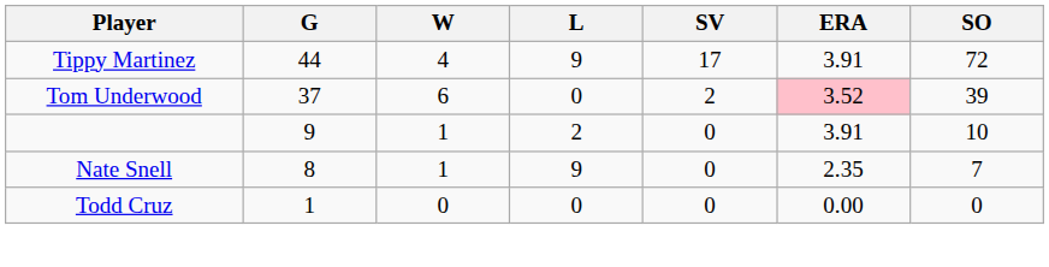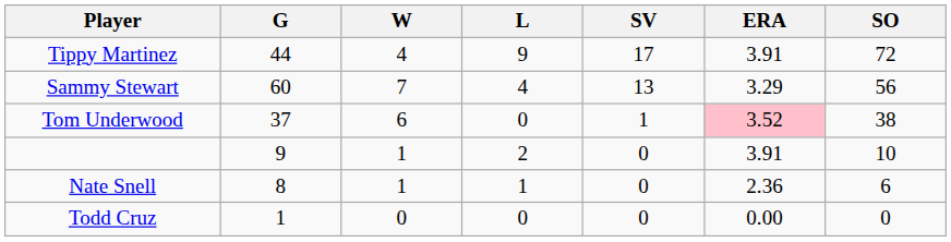 <table class="wikitable sortable">
 <tr>
 <th bgcolor="#DDDDFF" width="16%">Player</th>
 <th bgcolor="#DDDDFF" width="9%">G</th>
 <th bgcolor="#DDDDFF" width="9%">W</th>
 <th bgcolor="#DDDDFF" width="9%">L</th>
 <th bgcolor="#DDDDFF" width="9%">SV</th>
 <th bgcolor="#DDDDFF" width="9%">ERA</th>
 <th bgcolor="#DDDDFF" width="9%">SO</th>
 </tr>
 <tr align="center">
 <td><a href='#'>Tippy Martinez</a></td>
 <td>44</td>
 <td>4</td>
 <td>9</td>
 <td>17</td>
 <td>3.91</td>
 <td>72</td>
 </tr>
+<tr align=center>
+<td><a href='#'>Sammy Stewart</a></td>
+<td>60</td>
+<td>7</td>
+<td>4</td>
+<td>13</td>
+<td>3.29</td>
+<td>56</td>
+</tr>
 <tr align="center">
 <td><a href='#'>Tom Underwood</a></td>
 <td>37</td>
 <td>6</td>
 <td>0</td>
-<td>2</td>
+<td>1</td>
 <td style="background: pink;">3.52</td>
-<td>39</td>
+<td>38</td>
 </tr>
 <tr align="center">
 <td></td>
 <td>9</td>
 <td>1</td>
 <td>2</td>
 <td>0</td>
 <td>3.91</td>
 <td>10</td>
 </tr>
 <tr align="center">
 <td><a href='#'>Nate Snell</a></td>
 <td>8</td>
 <td>1</td>
-<td>9</td>
+<td>1</td>
 <td>0</td>
-<td>2.35</td>
-<td>7</td>
+<td>2.36</td>
+<td>6</td>
 </tr>
 <tr align="center">
 <td><a href='#'>Todd Cruz</a></td>
 <td>1</td>
 <td>0</td>
 <td>0</td>
 <td>0</td>
 <td>0.00</td>
 <td>0</td>
 </tr>
 </table>
